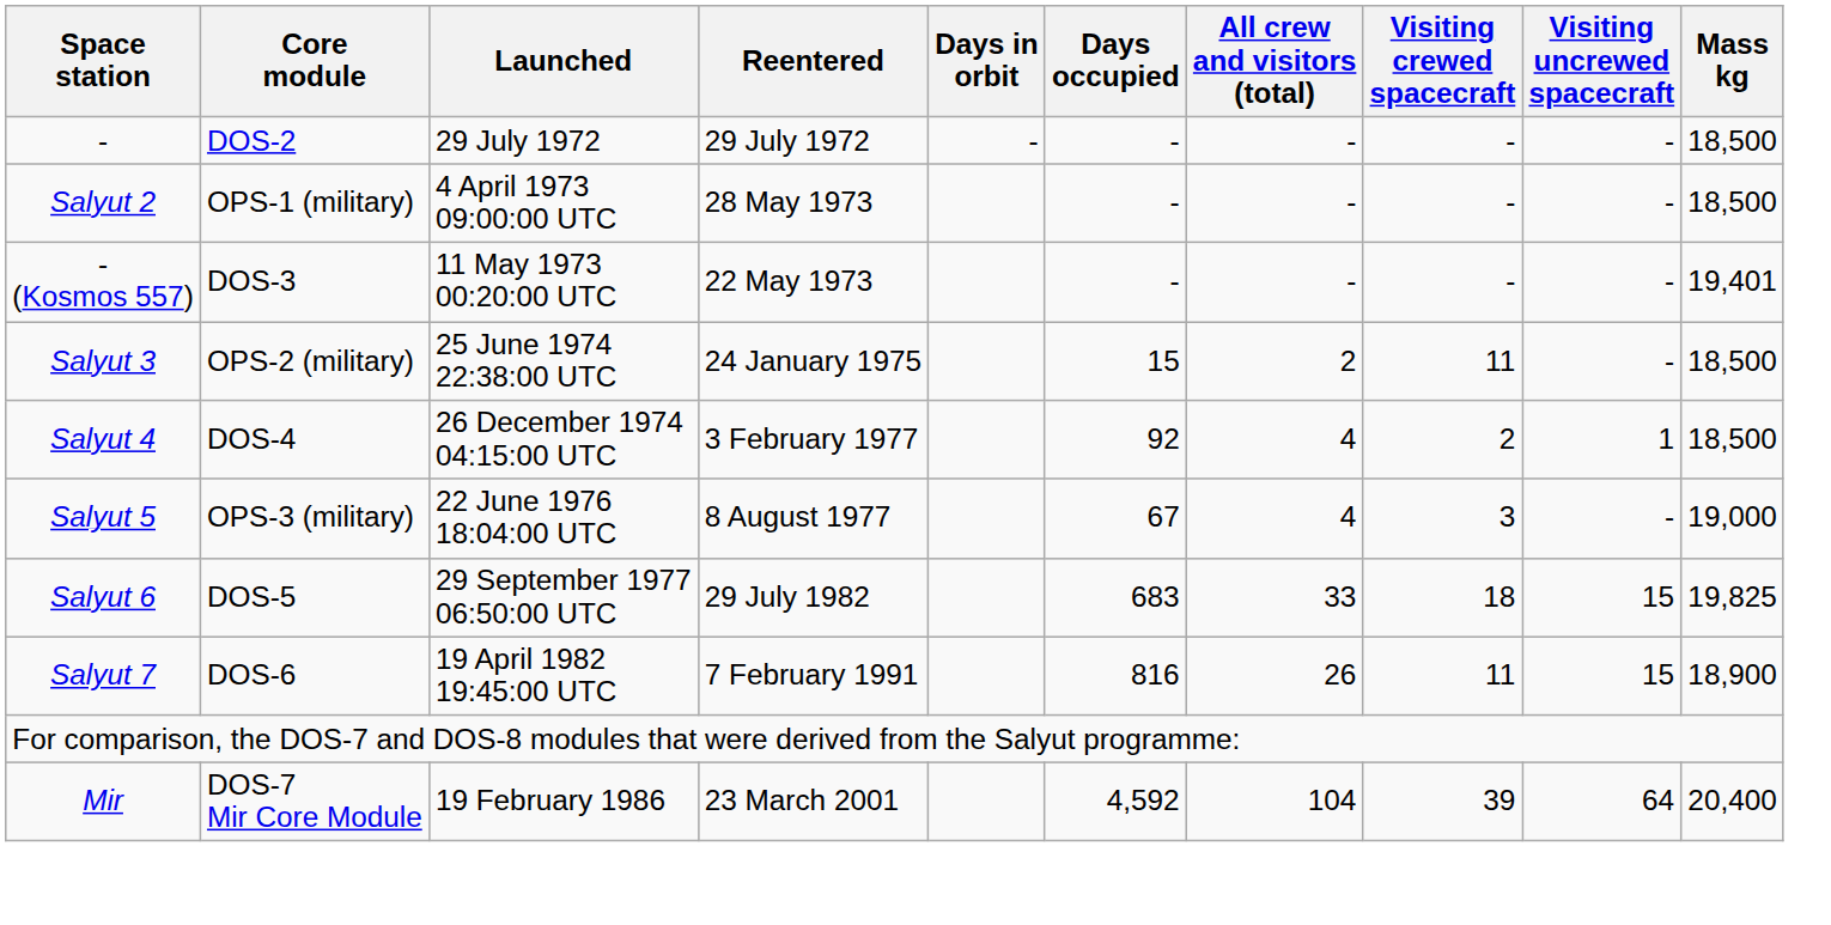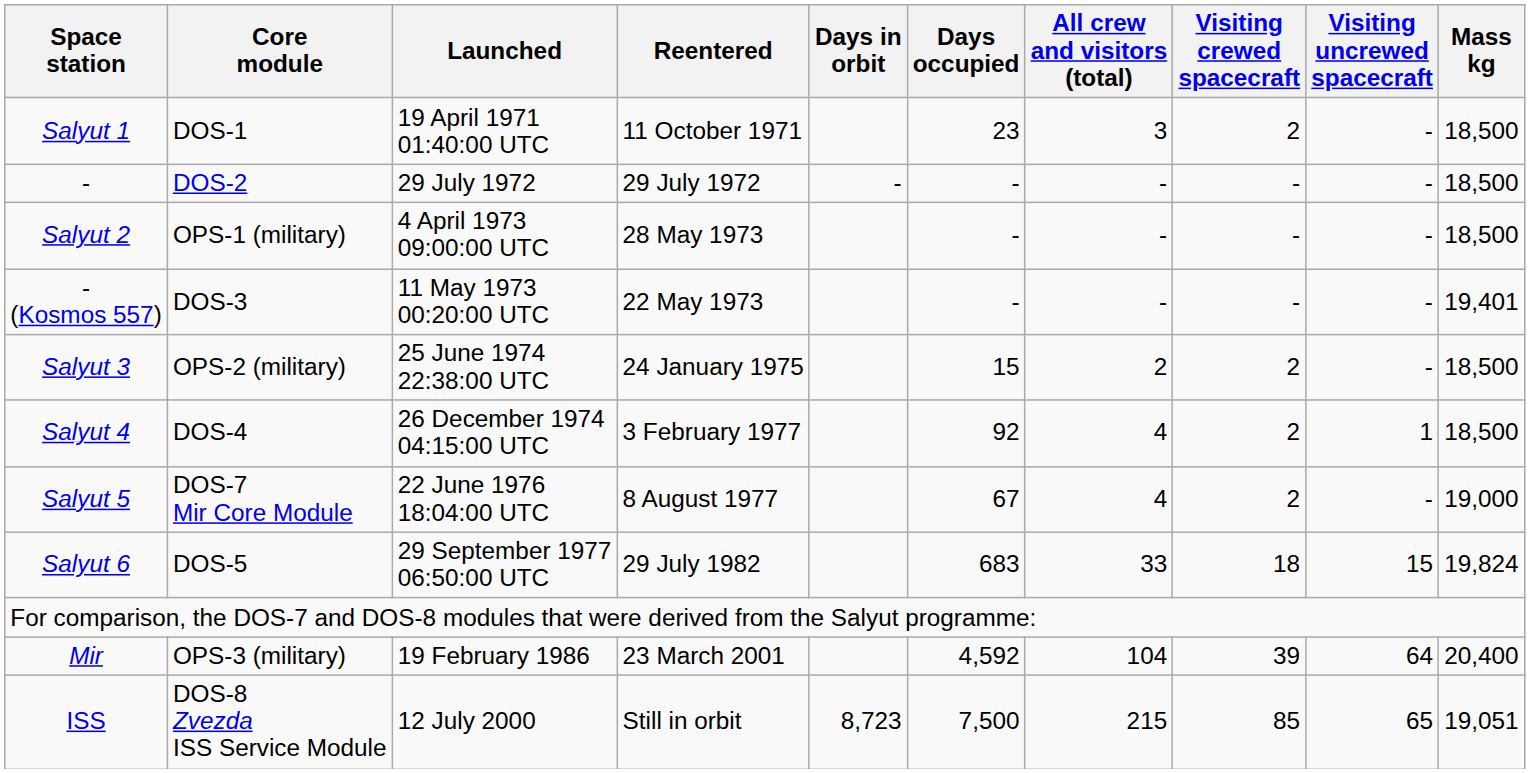 <table class="wikitable" >
 <tr>
 <th>Space<br>station</th>
 <th>Core<br>module</th>
 <th>Launched</th>
 <th>Reentered</th>
 <th>Days in<br>orbit</th>
 <th>Days<br>occupied</th>
 <th><a href='#'>All crew<br>and visitors</a><br>(total)</th>
 <th><a href='#'>Visiting<br>crewed<br>spacecraft</a></th>
 <th><a href='#'>Visiting<br>uncrewed<br>spacecraft</a></th>
 <th style="text-align:center;">Mass<br>kg</th>
+</tr>
+<tr>
+<td style="text-align:center;"><em><a href='#'>Salyut 1</a></em></td>
+<td>DOS-1</td>
+<td>19 April 1971<br>01:40:00 UTC</td>
+<td>11 October 1971<br> </td>
+<td align="right"></td>
+<td align="right">23</td>
+<td align="right">3</td>
+<td align="right">2</td>
+<td align="right">-</td>
+<td align="right">18,500</td>
 </tr>
 <tr>
 <td style="text-align:center;">-</td>
 <td><a href='#'>DOS-2</a></td>
 <td>29 July 1972</td>
 <td>29 July 1972</td>
 <td align="right">-</td>
 <td align="right">-</td>
 <td align="right">-</td>
 <td align="right">-</td>
 <td align="right">-</td>
 <td align="right">18,500</td>
 </tr>
 <tr>
 <td style="text-align:center;"><em><a href='#'>Salyut 2</a></em></td>
 <td>OPS-1 (military)</td>
 <td>4 April 1973<br>09:00:00 UTC</td>
 <td>28 May 1973<br> </td>
 <td align="right"></td>
 <td align="right">-</td>
 <td align="right">-</td>
 <td align="right">-</td>
 <td align="right">-</td>
 <td align="right">18,500</td>
 </tr>
 <tr>
 <td style="text-align:center;">-<br>(<a href='#'>Kosmos 557</a>)</td>
 <td>DOS-3</td>
 <td>11 May 1973<br>00:20:00 UTC</td>
 <td>22 May 1973<br> </td>
 <td align="right"></td>
 <td align="right">-</td>
 <td align="right">-</td>
 <td align="right">-</td>
 <td align="right">-</td>
 <td align="right">19,401</td>
 </tr>
 <tr>
 <td style="text-align:center;"><em><a href='#'>Salyut 3</a></em></td>
 <td>OPS-2 (military)</td>
 <td>25 June 1974<br>22:38:00 UTC</td>
 <td>24 January 1975<br> </td>
 <td align="right"></td>
 <td align="right">15</td>
 <td align="right">2</td>
-<td align="right">11</td>
+<td align="right">2</td>
 <td align="right">-</td>
 <td align="right">18,500</td>
 </tr>
 <tr>
 <td style="text-align:center;"><em><a href='#'>Salyut 4</a></em></td>
 <td>DOS-4</td>
 <td>26 December 1974<br>04:15:00 UTC</td>
 <td>3 February 1977<br> </td>
 <td align="right"></td>
 <td align="right">92</td>
 <td align="right">4</td>
 <td align="right">2</td>
 <td align="right">1</td>
 <td align="right">18,500</td>
 </tr>
 <tr>
 <td style="text-align:center;"><em><a href='#'>Salyut 5</a></em></td>
-<td>OPS-3 (military)</td>
+<td>DOS-7<br><a href='#'>Mir Core Module</a></td>
 <td>22 June 1976<br>18:04:00 UTC</td>
 <td>8 August 1977<br> </td>
 <td align="right"></td>
 <td align="right">67</td>
 <td align="right">4</td>
-<td align="right">3</td>
+<td align="right">2</td>
 <td align="right">-</td>
 <td align="right">19,000</td>
 </tr>
 <tr>
 <td style="text-align:center;"><em><a href='#'>Salyut 6</a></em></td>
 <td>DOS-5</td>
 <td>29 September 1977<br>06:50:00 UTC</td>
 <td>29 July 1982<br> </td>
 <td align="right"></td>
 <td align="right">683</td>
 <td align="right">33</td>
 <td align="right">18</td>
 <td align="right">15</td>
-<td align="right">19,825</td>
-</tr>
-<tr>
-<td style="text-align:center;"><em><a href='#'>Salyut 7</a></em></td>
-<td>DOS-6</td>
-<td>19 April 1982<br>19:45:00 UTC</td>
-<td>7 February 1991<br> </td>
-<td align="right"></td>
-<td align="right">816</td>
-<td align="right">26</td>
-<td align="right">11</td>
-<td align="right">15</td>
-<td align="right">18,900</td>
+<td align="right">19,824</td>
 </tr>
 <tr>
 <td colspan="10">For comparison, the DOS-7 and DOS-8 modules that were derived from the Salyut programme:</td>
 </tr>
 <tr>
 <td style="text-align:center;"><em><a href='#'>Mir</a></em></td>
-<td>DOS-7<br><a href='#'>Mir Core Module</a></td>
+<td>OPS-3 (military)</td>
 <td>19 February 1986</td>
 <td>23 March 2001<br></td>
 <td align="right"></td>
 <td align="right">4,592</td>
 <td align="right">104</td>
 <td align="right">39</td>
 <td align="right">64</td>
 <td align="right">20,400</td>
 </tr>
+<tr>
+<td style="text-align:center;"><a href='#'>ISS</a></td>
+<td>DOS-8<br><a href='#'><em>Zvezda</em></a><br>ISS Service Module</td>
+<td>12 July 2000<br></td>
+<td>Still in orbit</td>
+<td align="right">8,723</td>
+<td align="right">7,500</td>
+<td align="right">215</td>
+<td align="right">85<br></td>
+<td align="right">65<br></td>
+<td align="right">19,051</td>
+</tr>
 </table>
